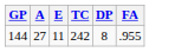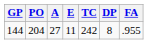 <table class="wikitable">
 <tr>
 <th><a href='#'>GP</a></th>
+<th><a href='#'>PO</a></th>
 <th><a href='#'>A</a></th>
 <th><a href='#'>E</a></th>
 <th><a href='#'>TC</a></th>
 <th><a href='#'>DP</a></th>
 <th><a href='#'>FA</a></th>
 </tr>
 <tr align=center>
 <td>144</td>
+<td>204</td>
 <td>27</td>
 <td>11</td>
 <td>242</td>
 <td>8</td>
 <td>.955</td>
 </tr>
 </table>
